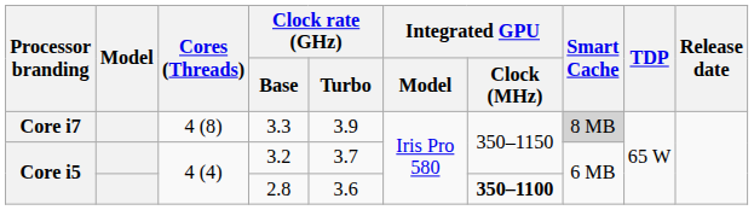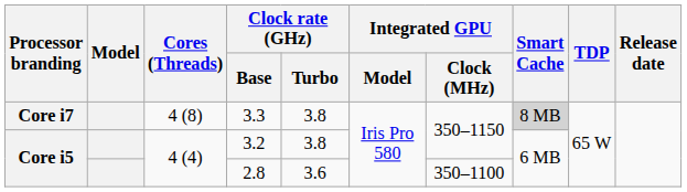 <table class="wikitable sortable nowrap" style="text-align: center;">
 <tr>
 <th class="unsortable" rowspan="2">Processor<br>branding</th>
 <th rowspan="2">Model</th>
 <th class="unsortable" rowspan="2"><a href='#'>Cores</a><br>(<a href='#'>Threads</a>)</th>
 <th colspan="2"><a href='#'>Clock rate</a> (GHz)</th>
 <th colspan="2">Integrated <a href='#'>GPU</a></th>
 <th class="unsortable" rowspan="2"><a href='#'>Smart<br>Cache</a></th>
 <th rowspan="2"><a href='#'>TDP</a></th>
 <th rowspan="2">Release<br>date</th>
 </tr>
 <tr>
 <th class="unsortable">Base</th>
 <th class="unsortable">Turbo</th>
 <th class="unsortable">Model</th>
 <th class="unsortable">Clock (MHz)</th>
 </tr>
 <tr>
 <th>Core i7</th>
 <th style="text-align:left;" data-sort-value="sku3"></th>
 <td>4 (8)</td>
 <td>3.3</td>
-<td>3.9</td>
+<td>3.8</td>
 <td rowspan=3><a href='#'>Iris Pro 580</a></td>
 <td rowspan=2>350–1150</td>
 <td style="background: lightgrey;">8 MB</td>
 <td rowspan=3>65 W</td>
 <td rowspan=3></td>
 </tr>
 <tr>
 <th rowspan=2>Core i5</th>
 <th style="text-align:left;" data-sort-value="sku2"></th>
 <td rowspan=2>4 (4)</td>
 <td>3.2</td>
-<td>3.7</td>
+<td>3.8</td>
 <td rowspan=2>6 MB</td>
 </tr>
 <tr>
 <th style="text-align:left;" data-sort-value="sku1"></th>
 <td>2.8</td>
 <td>3.6</td>
-<td><strong>350–1100</strong></td>
+<td>350–1100</td>
 </tr>
 </table>
